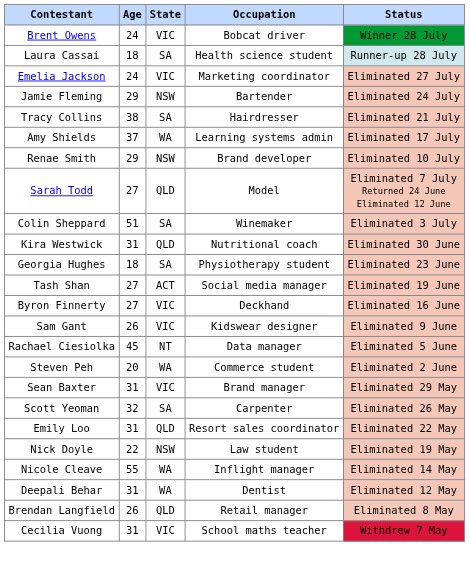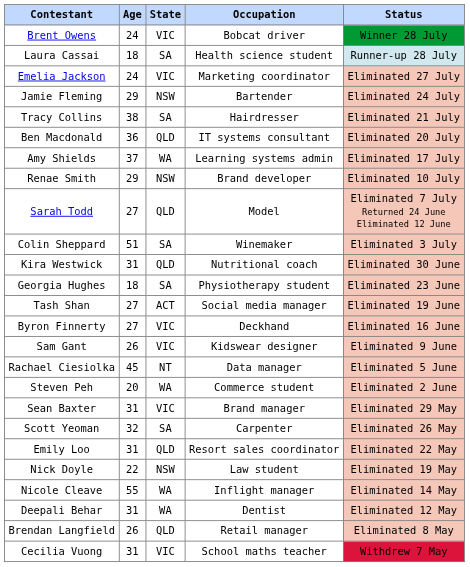 <table class="sortable" border="1" cellpadding="4" cellspacing="0" style="text-align:center; font-size:90%; border-collapse:collapse;">
 <tr style="background:#C1D8FF;">
 <th>Contestant</th>
 <th>Age</th>
 <th>State</th>
 <th>Occupation</th>
 <th>Status</th>
 </tr>
 <tr>
 <td><a href='#'>Brent Owens</a></td>
 <td>24</td>
 <td>VIC</td>
 <td>Bobcat driver</td>
 <td style="background:#093;"><span>Winner 28 July</span></td>
 </tr>
 <tr>
 <td>Laura Cassai</td>
 <td>18</td>
 <td>SA</td>
 <td>Health science student</td>
 <td style="background:#d1e8ef; text-align:center">Runner-up 28 July</td>
 </tr>
 <tr>
 <td><a href='#'>Emelia Jackson</a></td>
 <td>24</td>
 <td>VIC</td>
 <td>Marketing coordinator</td>
 <td style="background:#f4c7b8; text-align:center">Eliminated 27 July</td>
 </tr>
 <tr>
 <td>Jamie Fleming</td>
 <td>29</td>
 <td>NSW</td>
 <td>Bartender</td>
 <td style="background:#f4c7b8; text-align:center">Eliminated 24 July</td>
 </tr>
 <tr>
 <td>Tracy Collins</td>
 <td>38</td>
 <td>SA</td>
 <td>Hairdresser</td>
 <td style="background:#f4c7b8; text-align:center">Eliminated 21 July</td>
+</tr>
+<tr>
+<td>Ben Macdonald</td>
+<td>36</td>
+<td>QLD</td>
+<td>IT systems consultant</td>
+<td style="background:#f4c7b8; text-align:center">Eliminated 20 July</td>
 </tr>
 <tr>
 <td>Amy Shields</td>
 <td>37</td>
 <td>WA</td>
 <td>Learning systems admin</td>
 <td style="background:#f4c7b8; text-align:center">Eliminated 17 July</td>
 </tr>
 <tr>
 <td>Renae Smith</td>
 <td>29</td>
 <td>NSW</td>
 <td>Brand developer</td>
 <td style="background:#f4c7b8; text-align:center">Eliminated 10 July</td>
 </tr>
 <tr>
 <td><a href='#'>Sarah Todd</a></td>
 <td>27</td>
 <td>QLD</td>
 <td>Model</td>
 <td style="background:#f4c7b8; text-align:center">Eliminated 7 July<br><small>Returned 24 June<br>Eliminated 12 June </small></td>
 </tr>
 <tr>
 <td>Colin Sheppard</td>
 <td>51</td>
 <td>SA</td>
 <td>Winemaker</td>
 <td style="background:#f4c7b8; text-align:center">Eliminated 3 July</td>
 </tr>
 <tr>
 <td>Kira Westwick</td>
 <td>31</td>
 <td>QLD</td>
 <td>Nutritional coach</td>
 <td style="background:#f4c7b8; text-align:center">Eliminated 30 June</td>
 </tr>
 <tr>
 <td>Georgia Hughes</td>
 <td>18</td>
 <td>SA</td>
 <td>Physiotherapy student</td>
 <td style="background:#f4c7b8; text-align:center">Eliminated 23 June</td>
 </tr>
 <tr>
 <td>Tash Shan</td>
 <td>27</td>
 <td>ACT</td>
 <td>Social media manager</td>
 <td style="background:#f4c7b8; text-align:center">Eliminated 19 June</td>
 </tr>
 <tr>
 <td>Byron Finnerty</td>
 <td>27</td>
 <td>VIC</td>
 <td>Deckhand</td>
 <td style="background:#f4c7b8; text-align:center">Eliminated 16 June</td>
 </tr>
 <tr>
 <td>Sam Gant</td>
 <td>26</td>
 <td>VIC</td>
 <td>Kidswear designer</td>
 <td style="background:#f4c7b8; text-align:center;">Eliminated 9 June</td>
 </tr>
 <tr>
 <td>Rachael Ciesiolka</td>
 <td>45</td>
 <td>NT</td>
 <td>Data manager</td>
 <td style="background:#f4c7b8; text-align:center;">Eliminated 5 June</td>
 </tr>
 <tr>
 <td>Steven Peh</td>
 <td>20</td>
 <td>WA</td>
 <td>Commerce student</td>
 <td style="background:#f4c7b8; text-align:center;">Eliminated 2 June</td>
 </tr>
 <tr>
 <td>Sean Baxter</td>
 <td>31</td>
 <td>VIC</td>
 <td>Brand manager</td>
 <td style="background:#f4c7b8; text-align:center;">Eliminated 29 May</td>
 </tr>
 <tr>
 <td>Scott Yeoman</td>
 <td>32</td>
 <td>SA</td>
 <td>Carpenter</td>
 <td style="background:#f4c7b8; text-align:center;">Eliminated 26 May</td>
 </tr>
 <tr>
 <td>Emily Loo</td>
 <td>31</td>
 <td>QLD</td>
 <td>Resort sales coordinator</td>
 <td style="background:#f4c7b8; text-align:center;">Eliminated 22 May</td>
 </tr>
 <tr>
 <td>Nick Doyle</td>
 <td>22</td>
 <td>NSW</td>
 <td>Law student</td>
 <td style="background:#f4c7b8; text-align:center;">Eliminated 19 May</td>
 </tr>
 <tr>
 <td>Nicole Cleave</td>
 <td>55</td>
 <td>WA</td>
 <td>Inflight manager</td>
 <td style="background:#f4c7b8; text-align:center;">Eliminated 14 May</td>
 </tr>
 <tr>
 <td>Deepali Behar</td>
 <td>31</td>
 <td>WA</td>
 <td>Dentist</td>
 <td style="background:#f4c7b8; text-align:center;">Eliminated 12 May</td>
 </tr>
 <tr>
 <td>Brendan Langfield</td>
 <td>26</td>
 <td>QLD</td>
 <td>Retail manager</td>
 <td style="background:#f4c7b8; text-align:center;">Eliminated 8 May</td>
 </tr>
 <tr>
 <td>Cecilia Vuong</td>
 <td>31</td>
 <td>VIC</td>
 <td>School maths teacher</td>
 <td style="background:Crimson;"><span>Withdrew 7 May</span></td>
 </tr>
 </table>
